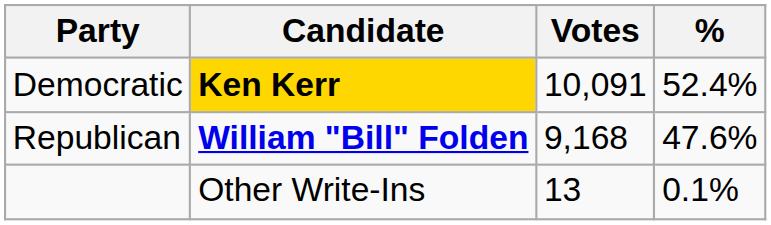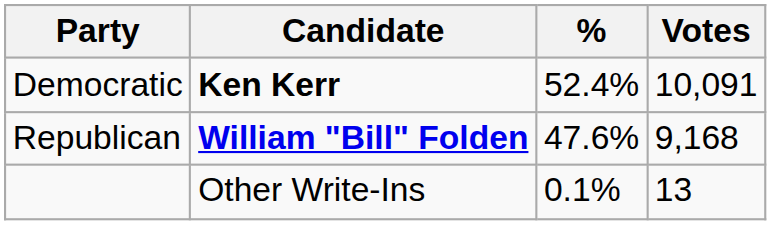 <table class="wikitable">
 <tr>
 <th>Party</th>
 <th>Candidate</th>
+<th>%</th>
 <th>Votes</th>
-<th>%</th>
 </tr>
 <tr>
 <td>Democratic</td>
-<td style="background: gold;"><strong>Ken Kerr</strong></td>
+<td><strong>Ken Kerr</strong></td>
+<td>52.4%</td>
 <td>10,091</td>
-<td>52.4%</td>
 </tr>
 <tr>
 <td>Republican</td>
 <td><strong><a href='#'>William "Bill" Folden</a></strong></td>
+<td>47.6%</td>
 <td>9,168</td>
-<td>47.6%</td>
 </tr>
 <tr>
 <td></td>
 <td>Other Write-Ins</td>
+<td>0.1%</td>
 <td>13</td>
-<td>0.1%</td>
 </tr>
 </table>
